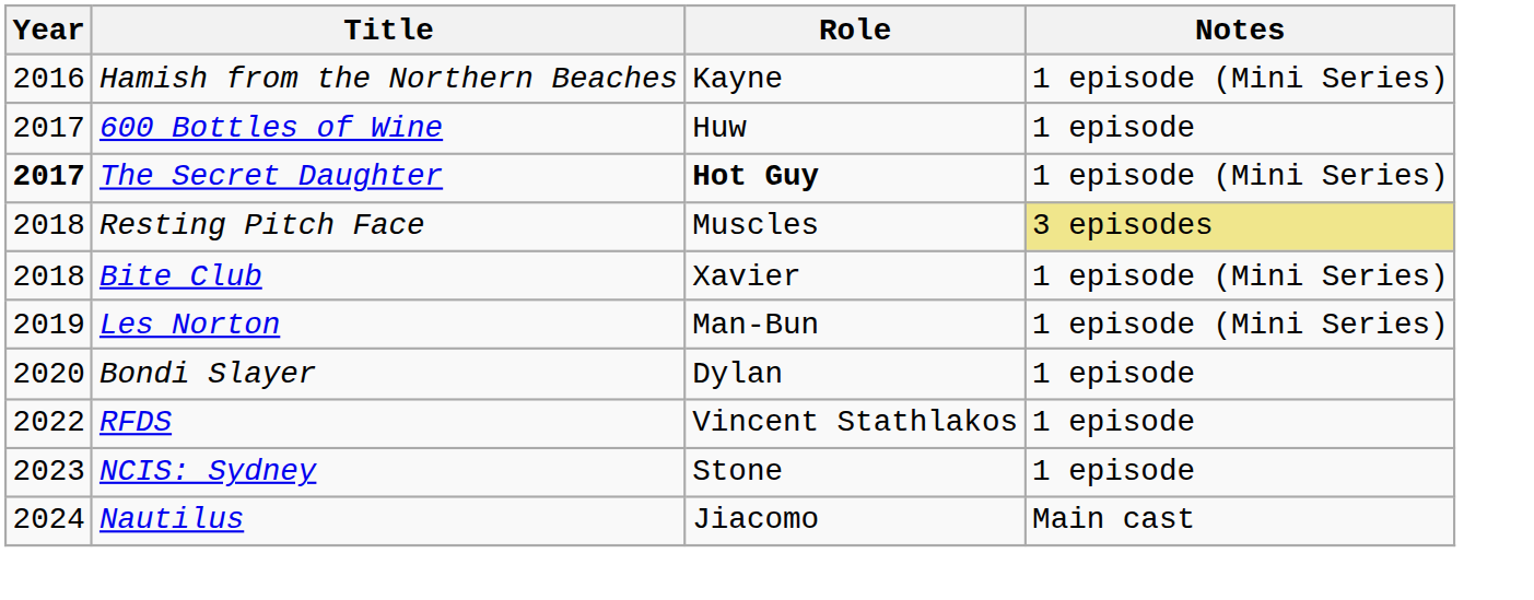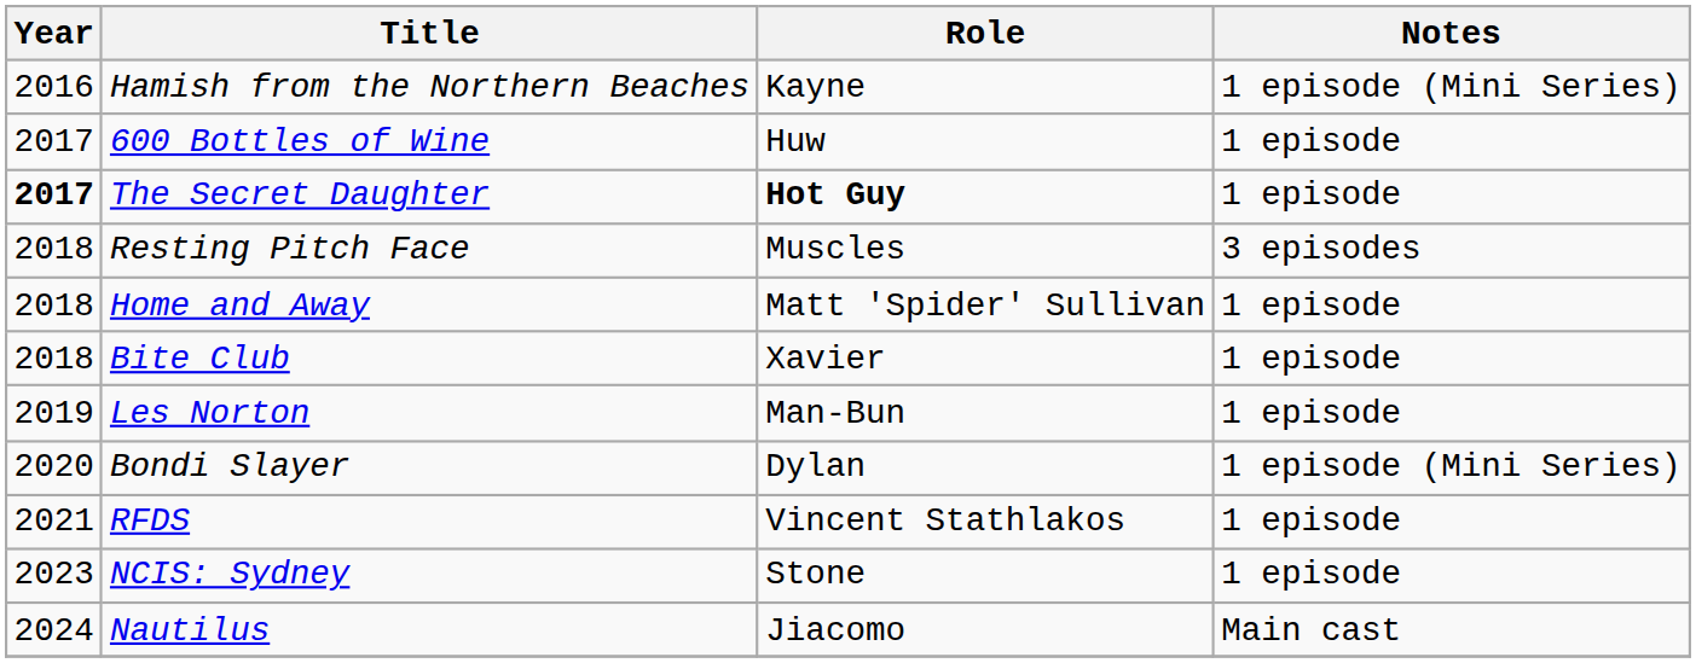 <table class="wikitable sortable">
 <tr>
 <th>Year</th>
 <th>Title</th>
 <th>Role</th>
 <th>Notes</th>
 </tr>
 <tr>
 <td>2016</td>
 <td><em>Hamish from the Northern Beaches</em></td>
 <td>Kayne</td>
 <td>1 episode (Mini Series)</td>
 </tr>
 <tr>
 <td>2017</td>
 <td><em><a href='#'>600 Bottles of Wine</a></em></td>
 <td>Huw</td>
 <td>1 episode</td>
 </tr>
 <tr>
 <td><strong>2017</strong></td>
 <td><em><a href='#'>The Secret Daughter</a></em></td>
 <td><strong>Hot Guy</strong></td>
-<td>1 episode (Mini Series)</td>
+<td>1 episode</td>
 </tr>
 <tr>
 <td>2018</td>
 <td><em>Resting Pitch Face</em></td>
 <td>Muscles</td>
-<td style="background: khaki;">3 episodes</td>
+<td>3 episodes</td>
+</tr>
+<tr>
+<td>2018</td>
+<td><em><a href='#'>Home and Away</a></em></td>
+<td>Matt 'Spider' Sullivan</td>
+<td>1 episode</td>
 </tr>
 <tr>
 <td>2018</td>
 <td><em><a href='#'>Bite Club</a></em></td>
 <td>Xavier</td>
-<td>1 episode (Mini Series)</td>
+<td>1 episode</td>
 </tr>
 <tr>
 <td>2019</td>
 <td><em><a href='#'>Les Norton</a></em></td>
 <td>Man-Bun</td>
-<td>1 episode (Mini Series)</td>
+<td>1 episode</td>
 </tr>
 <tr>
 <td>2020</td>
 <td><em>Bondi Slayer</em></td>
 <td>Dylan</td>
-<td>1 episode</td>
+<td>1 episode (Mini Series)</td>
 </tr>
 <tr>
-<td>2022</td>
+<td>2021</td>
 <td><em><a href='#'>RFDS</a></em></td>
 <td>Vincent Stathlakos</td>
 <td>1 episode</td>
 </tr>
 <tr>
 <td>2023</td>
 <td><em><a href='#'>NCIS: Sydney</a></em></td>
 <td>Stone</td>
 <td>1 episode</td>
 </tr>
 <tr>
 <td>2024</td>
 <td><em><a href='#'>Nautilus</a></em></td>
 <td>Jiacomo</td>
 <td>Main cast</td>
 </tr>
 <tr>
 </tr>
 </table>
